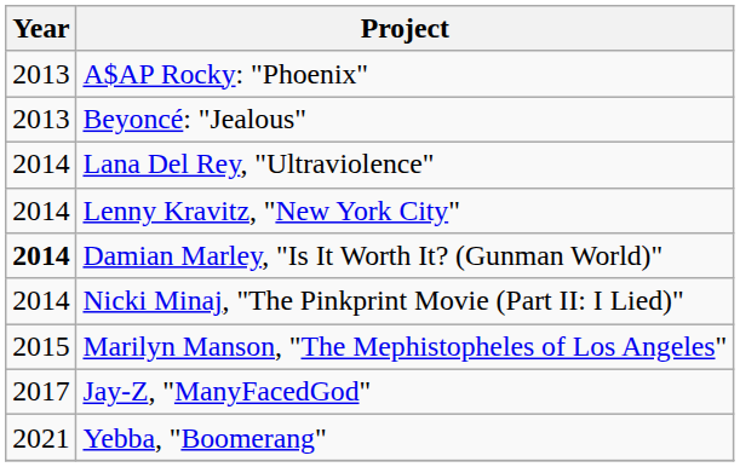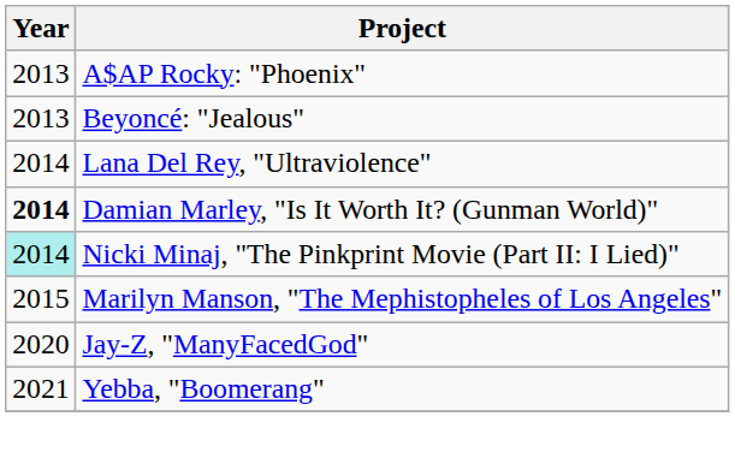 <table class="wikitable">
 <tr>
 <th>Year</th>
 <th>Project</th>
 </tr>
 <tr>
 <td>2013</td>
 <td><a href='#'>A$AP Rocky</a>: "Phoenix"</td>
 </tr>
 <tr>
 <td>2013</td>
 <td><a href='#'>Beyoncé</a>: "Jealous"</td>
 </tr>
 <tr>
 <td>2014</td>
 <td><a href='#'>Lana Del Rey</a>, "Ultraviolence" </td>
 </tr>
 <tr>
-<td>2014</td>
-<td><a href='#'>Lenny Kravitz</a>, "<a href='#'>New York City</a>"</td>
-</tr>
-<tr>
 <td><strong>2014</strong></td>
 <td><a href='#'>Damian Marley</a>, "Is It Worth It? (Gunman World)"</td>
 </tr>
 <tr>
-<td>2014</td>
+<td style="background: paleturquoise;">2014</td>
 <td><a href='#'>Nicki Minaj</a>, "The Pinkprint Movie (Part II: I Lied)"</td>
 </tr>
 <tr>
 <td>2015</td>
 <td><a href='#'>Marilyn Manson</a>, "<a href='#'>The Mephistopheles of Los Angeles</a>"</td>
 </tr>
 <tr>
-<td>2017</td>
+<td>2020</td>
 <td><a href='#'>Jay-Z</a>, "<a href='#'>ManyFacedGod</a>"</td>
 </tr>
 <tr>
 <td>2021</td>
 <td><a href='#'>Yebba</a>, "<a href='#'>Boomerang</a>"</td>
 </tr>
 <tr>
 </tr>
 </table>
